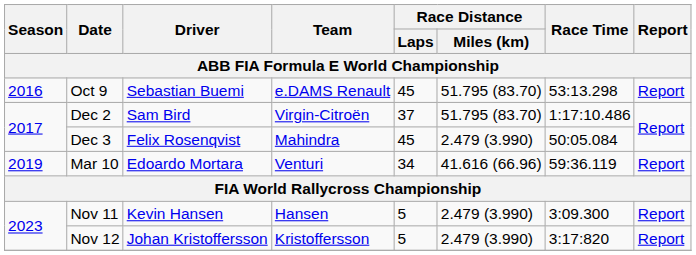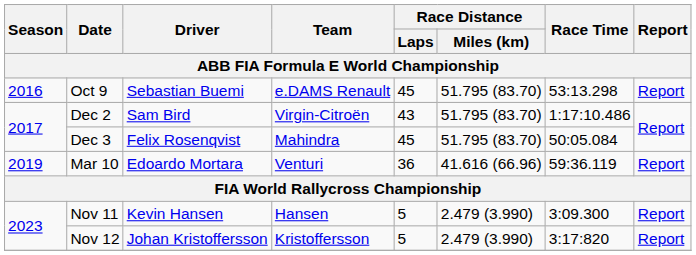 <table class="wikitable sortable" style="font-size: 95%;align=center;">
 <tr>
 <th rowspan="2">Season</th>
 <th rowspan="2">Date</th>
 <th rowspan="2">Driver</th>
 <th rowspan="2">Team</th>
 <th colspan="2">Race Distance</th>
 <th rowspan="2">Race Time</th>
 <th rowspan="2">Report</th>
 </tr>
 <tr>
 <th>Laps</th>
 <th>Miles (km)</th>
 </tr>
 <tr>
 <th colspan="8">ABB FIA Formula E World Championship</th>
 </tr>
 <tr>
 <td><a href='#'>2016</a></td>
 <td>Oct 9</td>
 <td> <a href='#'>Sebastian Buemi</a></td>
 <td><a href='#'>e.DAMS Renault</a></td>
 <td>45</td>
 <td>51.795 (83.70)</td>
 <td>53:13.298</td>
 <td><a href='#'>Report</a></td>
 </tr>
 <tr>
 <td rowspan="2"><a href='#'>2017</a></td>
 <td>Dec 2</td>
 <td> <a href='#'>Sam Bird</a></td>
 <td><a href='#'>Virgin-Citroën</a></td>
-<td>37</td>
+<td>43</td>
 <td>51.795 (83.70)</td>
 <td>1:17:10.486</td>
 <td rowspan="2"><a href='#'>Report</a></td>
 </tr>
 <tr>
 <td>Dec 3</td>
 <td> <a href='#'>Felix Rosenqvist</a></td>
 <td><a href='#'>Mahindra</a></td>
 <td>45</td>
-<td>2.479 (3.990)</td>
+<td>51.795 (83.70)</td>
 <td>50:05.084</td>
 </tr>
 <tr>
 <td><a href='#'>2019</a></td>
 <td>Mar 10</td>
 <td> <a href='#'>Edoardo Mortara</a></td>
 <td><a href='#'>Venturi</a></td>
-<td>34</td>
+<td>36</td>
 <td>41.616 (66.96)</td>
 <td>59:36.119</td>
 <td><a href='#'>Report</a></td>
 </tr>
 <tr>
 <th colspan="8">FIA World Rallycross Championship</th>
 </tr>
 <tr>
 <td rowspan="2"><a href='#'>2023</a></td>
 <td>Nov 11</td>
 <td> <a href='#'>Kevin Hansen</a></td>
 <td><a href='#'>Hansen</a></td>
 <td>5</td>
 <td>2.479 (3.990)</td>
 <td>3:09.300</td>
 <td><a href='#'>Report</a></td>
 </tr>
 <tr>
 <td>Nov 12</td>
 <td> <a href='#'>Johan Kristoffersson</a></td>
 <td><a href='#'>Kristoffersson</a></td>
 <td>5</td>
 <td>2.479 (3.990)</td>
 <td>3:17:820</td>
 <td><a href='#'>Report</a></td>
 </tr>
 <tr>
 </tr>
 </table>
